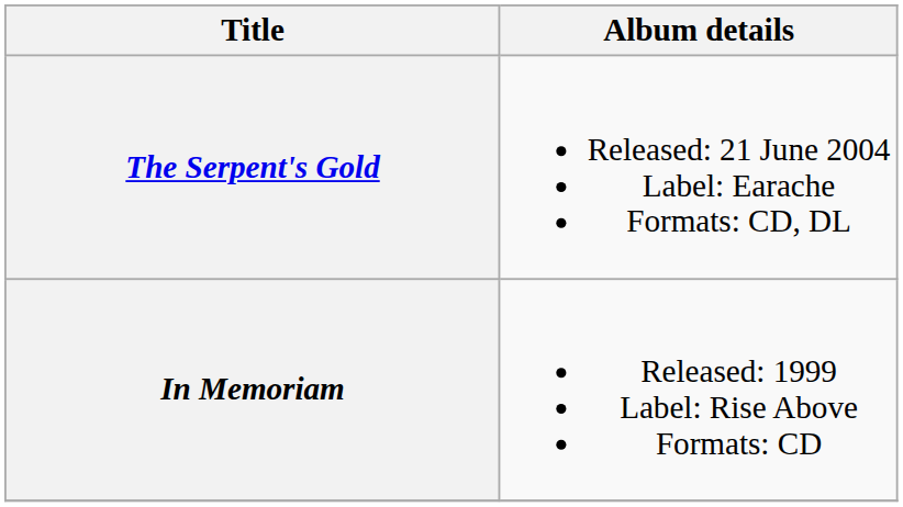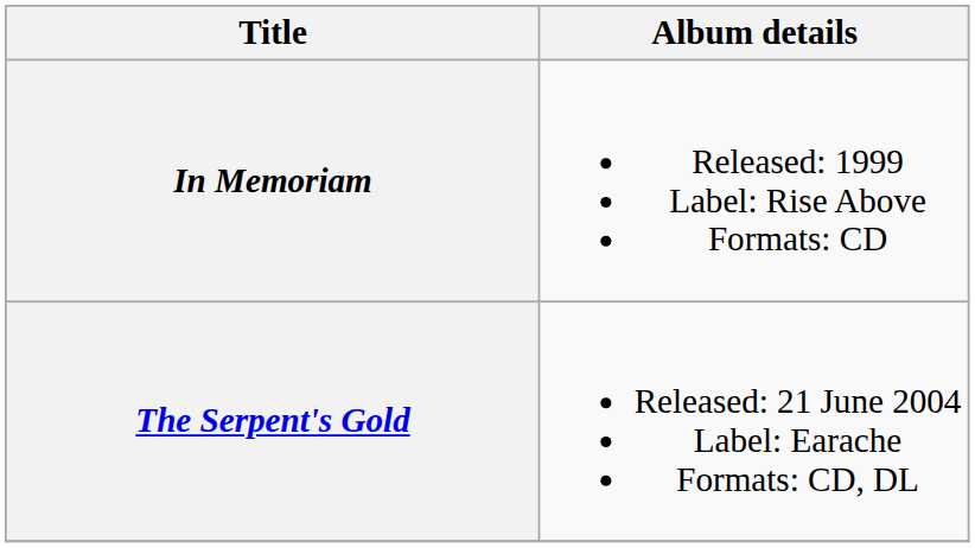 <table class="wikitable plainrowheaders" style="text-align:center;">
 <tr>
 <th scope="col" style="width:15em;">Title</th>
 <th scope="col">Album details</th>
 </tr>
 <tr>
+<th scope="row"><em>In Memoriam</em></th>
+<td><br><ul><li>Released: 1999</li><li>Label: Rise Above</li><li>Formats: CD</li></ul></td>
+</tr>
+<tr>
 <th scope="row"><em><a href='#'>The Serpent's Gold</a></em></th>
 <td><br><ul><li>Released: 21 June 2004</li><li>Label: Earache</li><li>Formats: CD, DL</li></ul></td>
 </tr>
 <tr>
-<th scope="row"><em>In Memoriam</em></th>
-<td><br><ul><li>Released: 1999</li><li>Label: Rise Above</li><li>Formats: CD</li></ul></td>
-</tr>
-<tr>
 </tr>
 </table>
